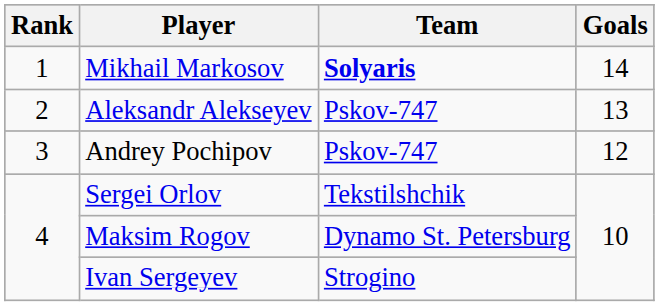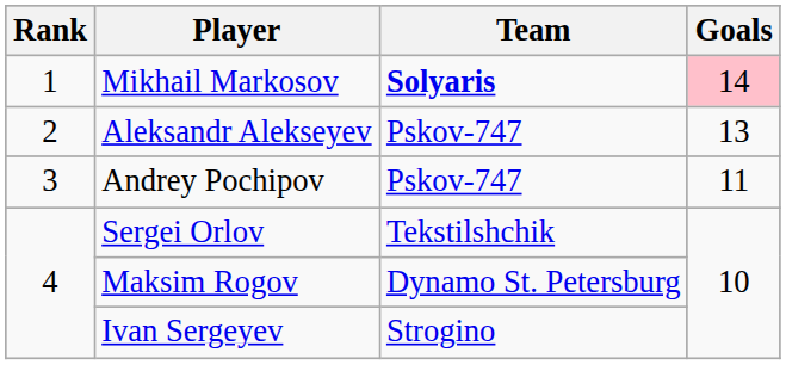 <table class="wikitable">
 <tr>
 <th>Rank</th>
 <th>Player</th>
 <th>Team</th>
 <th>Goals</th>
 </tr>
 <tr>
 <td align=center>1</td>
 <td> <a href='#'>Mikhail Markosov</a></td>
 <td><strong><a href='#'>Solyaris</a></strong></td>
-<td align=center>14</td>
+<td align=center style="background: pink;">14</td>
 </tr>
 <tr>
 <td align=center>2</td>
 <td> <a href='#'>Aleksandr Alekseyev</a></td>
 <td><a href='#'>Pskov-747</a></td>
 <td align=center>13</td>
 </tr>
 <tr>
 <td align=center>3</td>
 <td> Andrey Pochipov</td>
 <td><a href='#'>Pskov-747</a></td>
-<td align=center>12</td>
+<td align=center>11</td>
 </tr>
 <tr>
 <td align=center rowspan="3">4</td>
 <td> <a href='#'>Sergei Orlov</a></td>
 <td><a href='#'>Tekstilshchik</a></td>
 <td align=center rowspan="3">10</td>
 </tr>
 <tr>
 <td> <a href='#'>Maksim Rogov</a></td>
 <td><a href='#'>Dynamo St. Petersburg</a></td>
 </tr>
 <tr>
 <td> <a href='#'>Ivan Sergeyev</a></td>
 <td><a href='#'>Strogino</a></td>
 </tr>
 </table>
